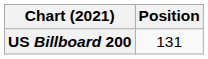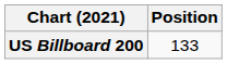 <table class="wikitable plainrowheaders" style="text-align:center">
 <tr>
 <th scope="col">Chart (2021)</th>
 <th scope="col">Position</th>
 </tr>
 <tr>
 <th scope="row">US <em>Billboard</em> 200</th>
-<td>131</td>
+<td>133</td>
 </tr>
 </table>
